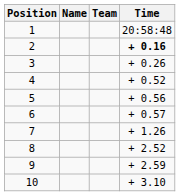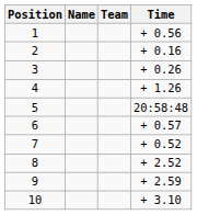 <table class="wikitable">
 <tr>
 <th>Position</th>
 <th>Name</th>
 <th>Team</th>
 <th>Time</th>
 </tr>
 <tr>
 <td align="center">1</td>
 <td></td>
 <td></td>
-<td align="center">20:58:48</td>
+<td align="center">+ 0.56</td>
 </tr>
 <tr>
 <td align="center">2</td>
 <td></td>
 <td></td>
-<td align="center"><strong>+ 0.16</strong></td>
+<td align="center">+ 0.16</td>
 </tr>
 <tr>
 <td align="center">3</td>
 <td></td>
 <td></td>
 <td align="center">+ 0.26</td>
 </tr>
 <tr>
 <td align="center">4</td>
 <td></td>
 <td></td>
-<td align="center">+ 0.52</td>
+<td align="center">+ 1.26</td>
 </tr>
 <tr>
 <td align="center">5</td>
 <td></td>
 <td></td>
-<td align="center">+ 0.56</td>
+<td align="center">20:58:48</td>
 </tr>
 <tr>
 <td align="center">6</td>
 <td></td>
 <td></td>
 <td align="center">+ 0.57</td>
 </tr>
 <tr>
 <td align="center">7</td>
 <td></td>
 <td></td>
-<td align="center">+ 1.26</td>
+<td align="center">+ 0.52</td>
 </tr>
 <tr>
 <td align="center">8</td>
 <td></td>
 <td></td>
 <td align="center">+ 2.52</td>
 </tr>
 <tr>
 <td align="center">9</td>
 <td></td>
 <td></td>
 <td align="center">+ 2.59</td>
 </tr>
 <tr>
 <td align="center">10</td>
 <td></td>
 <td></td>
 <td align="center">+ 3.10</td>
 </tr>
 </table>
